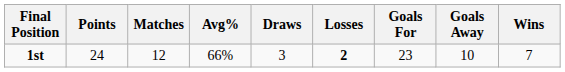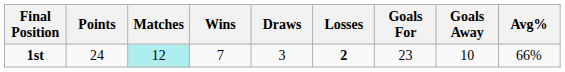 <table class="wikitable" style="font-size: 95%; text-align: center;">
 <tr>
 <th width=60>Final Position</th>
 <th width=60>Points</th>
 <th width=60>Matches</th>
-<th width=60>Avg%</th>
+<th width=60>Wins</th>
 <th width=60>Draws</th>
 <th width=60>Losses</th>
 <th width=60>Goals For</th>
 <th width=60>Goals Away</th>
-<th width=60>Wins</th>
+<th width=60>Avg%</th>
 </tr>
 <tr>
 <td><strong>1st</strong></td>
 <td>24</td>
-<td>12</td>
-<td>66%</td>
+<td style="background: paleturquoise;">12</td>
+<td>7</td>
 <td>3</td>
 <td><strong>2</strong></td>
 <td>23</td>
 <td>10</td>
-<td>7</td>
+<td>66%</td>
 </tr>
 </table>
